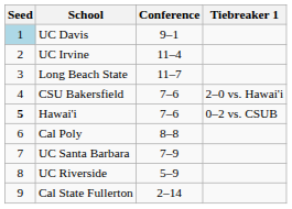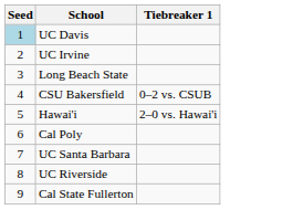 <table class="wikitable" style="text-align:center">
 <tr>
 <th>Seed</th>
 <th>School</th>
-<th>Conference</th>
 <th>Tiebreaker 1</th>
 </tr>
 <tr>
 <td style="background: lightblue;">1</td>
 <td align=left>UC Davis</td>
-<td>9–1</td>
 <td align=left></td>
 </tr>
 <tr>
 <td>2</td>
 <td align=left>UC Irvine</td>
-<td>11–4</td>
 <td></td>
 </tr>
 <tr>
 <td>3</td>
 <td align=left>Long Beach State</td>
-<td>11–7</td>
 <td align=left></td>
 </tr>
 <tr>
 <td>4</td>
 <td align=left>CSU Bakersfield</td>
-<td>7–6</td>
-<td align=left>2–0 vs. Hawai'i</td>
+<td align=left>0–2 vs. CSUB</td>
 </tr>
 <tr>
-<td><strong>5</strong></td>
+<td>5</td>
 <td align=left>Hawai'i</td>
-<td>7–6</td>
-<td align=left>0–2 vs. CSUB</td>
+<td align=left>2–0 vs. Hawai'i</td>
 </tr>
 <tr>
 <td>6</td>
 <td align=left>Cal Poly</td>
-<td>8–8</td>
 <td></td>
 </tr>
 <tr>
 <td>7</td>
 <td align=left>UC Santa Barbara</td>
-<td>7–9</td>
 <td align=left></td>
 </tr>
 <tr>
 <td>8</td>
 <td align=left>UC Riverside</td>
-<td>5–9</td>
 <td align=left></td>
 </tr>
 <tr>
 <td>9</td>
 <td align=left>Cal State Fullerton</td>
-<td>2–14</td>
 <td align=left></td>
 </tr>
 </table>
